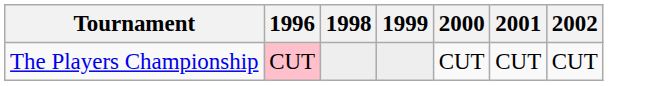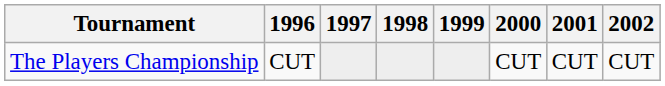 <table class="wikitable" style="font-size:95%;text-align:center;">
 <tr>
 <th>Tournament</th>
 <th>1996</th>
+<th>1997</th>
 <th>1998</th>
 <th>1999</th>
 <th>2000</th>
 <th>2001</th>
 <th>2002</th>
 </tr>
 <tr>
 <td align=left><a href='#'>The Players Championship</a></td>
-<td style="background: pink;">CUT</td>
+<td>CUT</td>
+<td style="background:#eeeeee;"></td>
 <td style="background:#eeeeee;"></td>
 <td style="background:#eeeeee;"></td>
 <td>CUT</td>
 <td>CUT</td>
 <td>CUT</td>
 </tr>
 </table>
